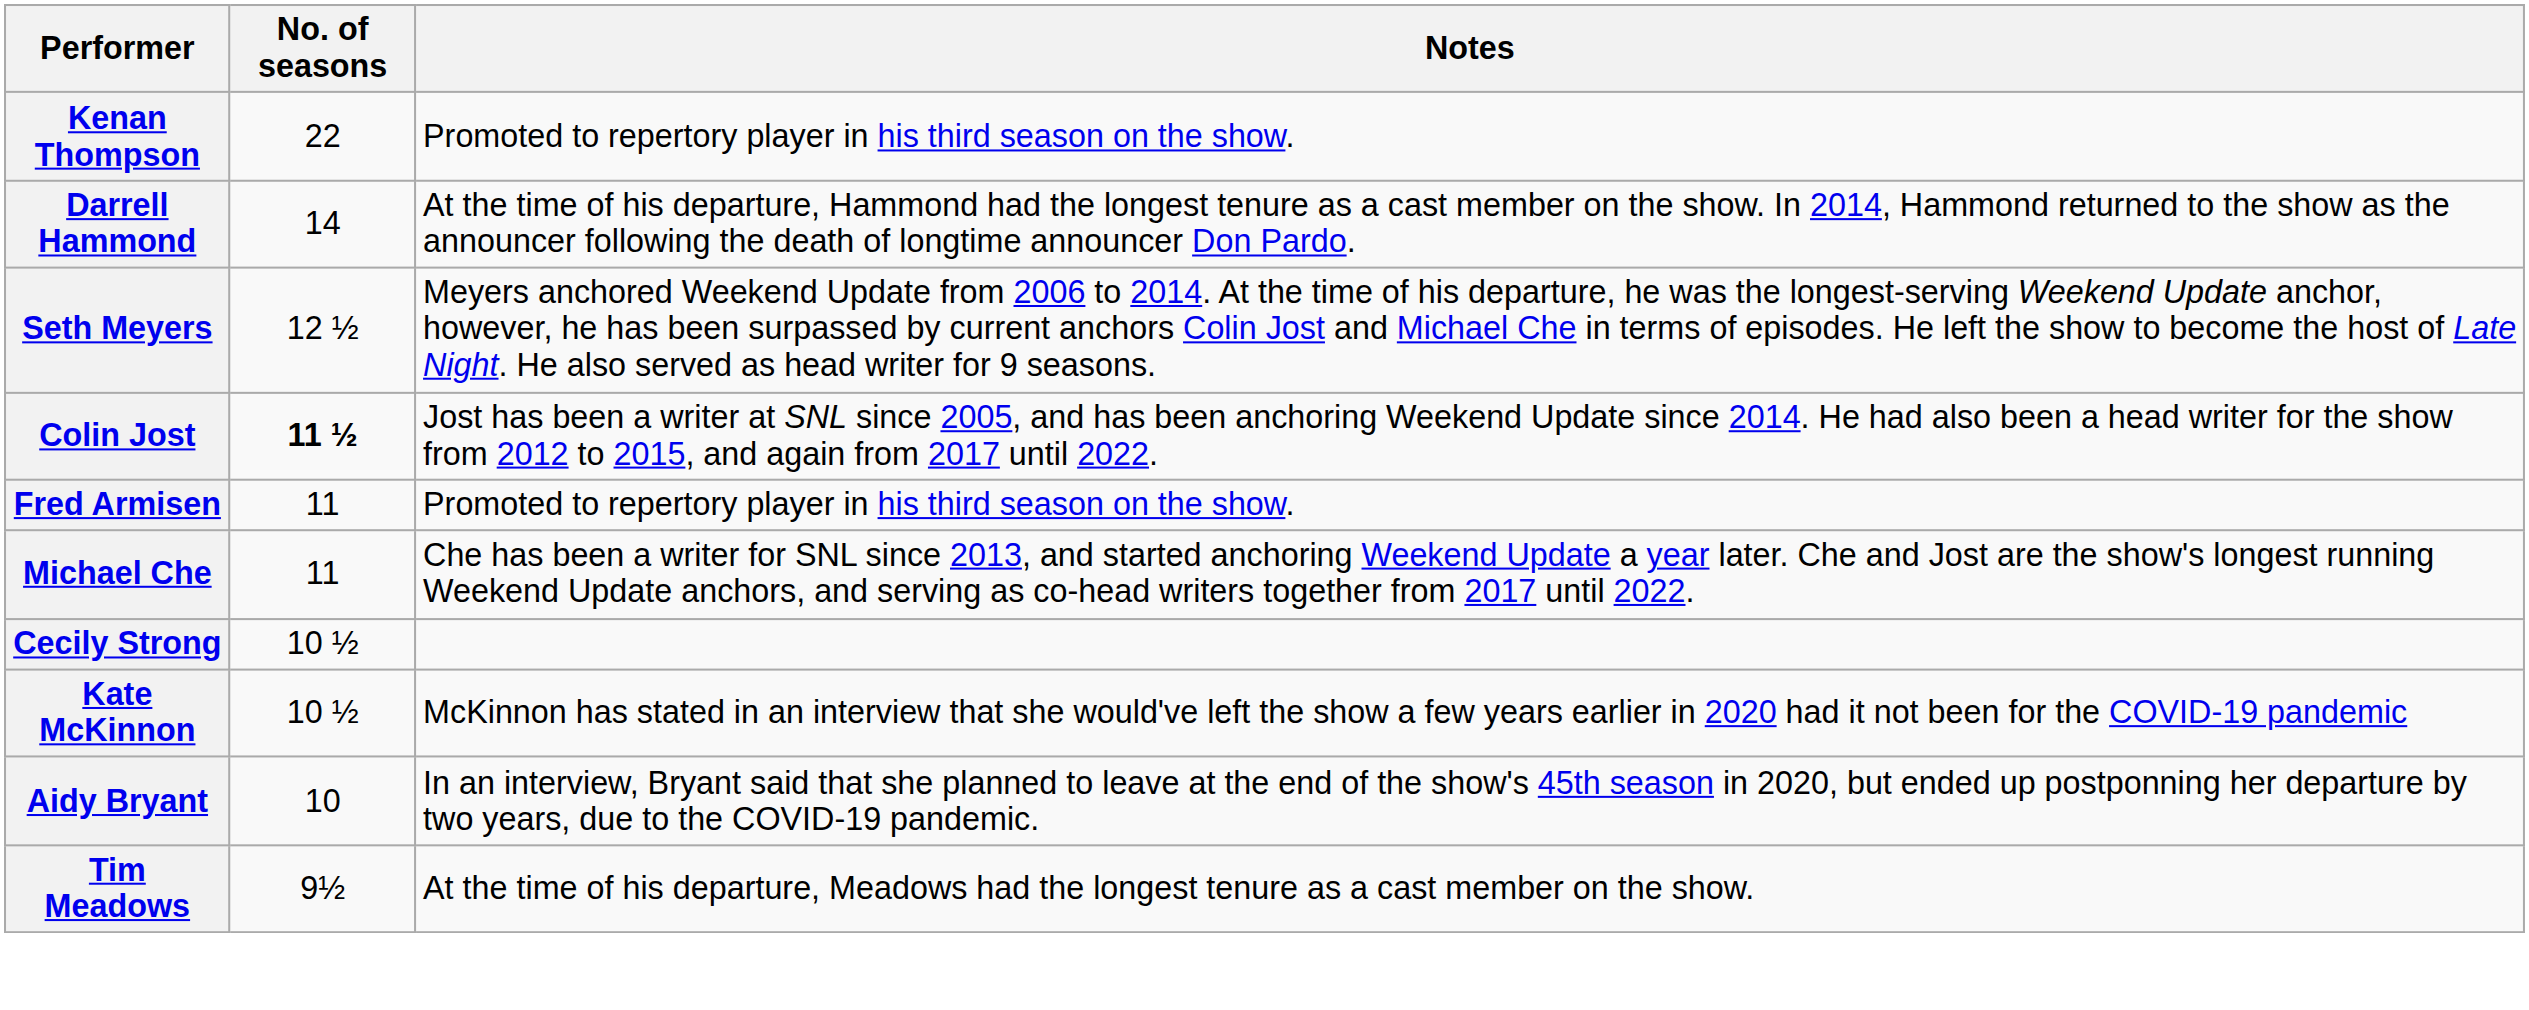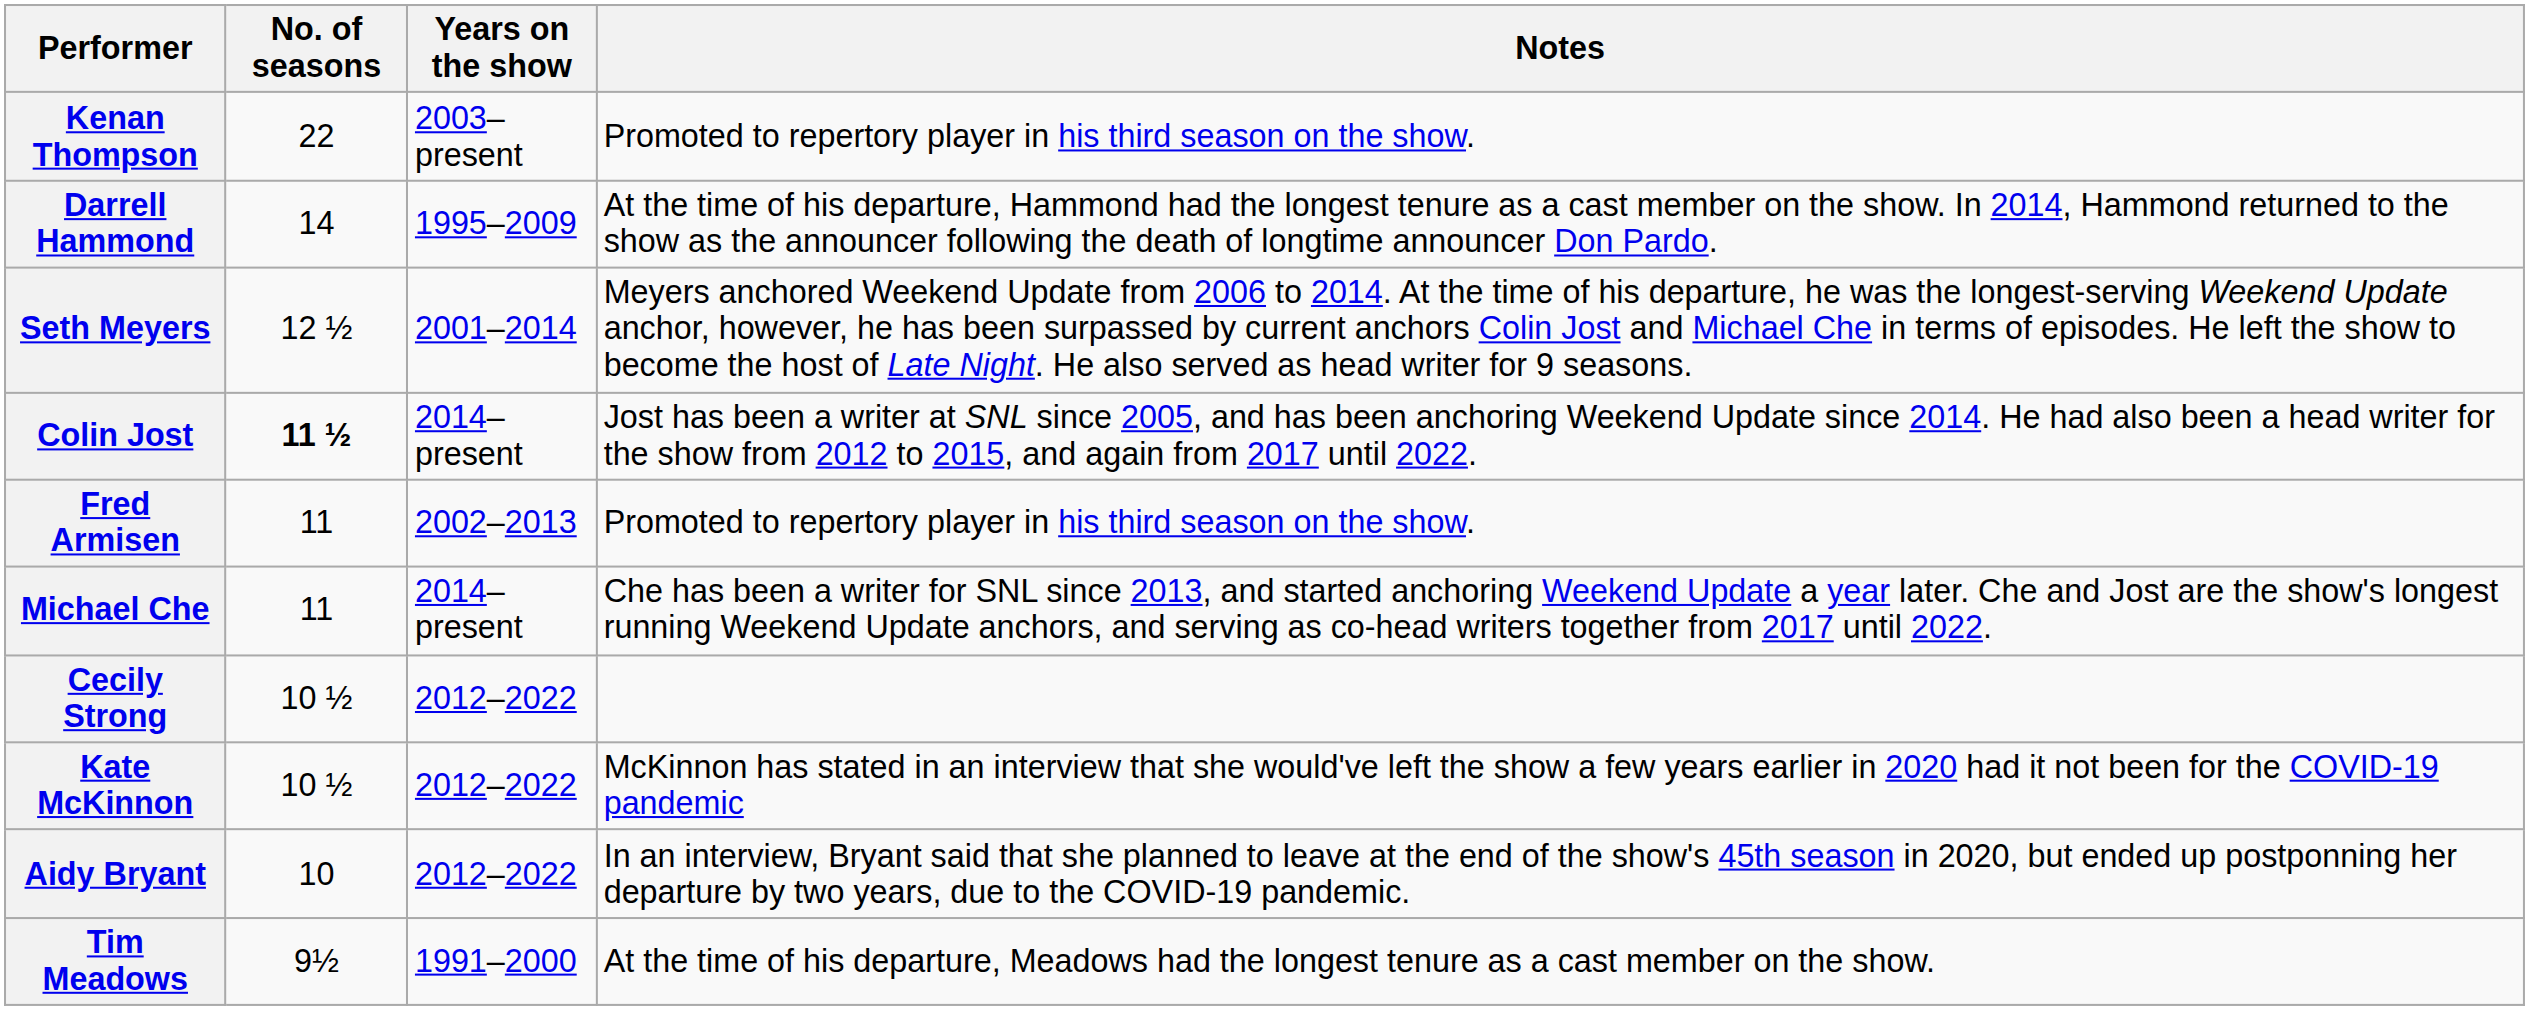 <table class="wikitable sortable">
 <tr>
 <th scope="col">Performer</th>
 <th scope="col">No. of seasons</th>
+<th scope="col">Years on the show</th>
 <th scope="col" class="unsortable">Notes</th>
 </tr>
 <tr>
 <th scope="row"><a href='#'>Kenan Thompson</a></th>
 <td style="text-align:center">22</td>
+<td><a href='#'>2003</a>–present</td>
 <td>Promoted to repertory player in <a href='#'>his third season on the show</a>.</td>
 </tr>
 <tr>
 <th scope="row"><a href='#'>Darrell Hammond</a></th>
 <td style="text-align:center">14</td>
+<td><a href='#'>1995</a>–<a href='#'>2009</a></td>
 <td>At the time of his departure, Hammond had the longest tenure as a cast member on the show. In <a href='#'>2014</a>, Hammond returned to the show as the announcer following the death of longtime announcer <a href='#'>Don Pardo</a>.</td>
 </tr>
 <tr>
 <th scope="row"><a href='#'>Seth Meyers</a></th>
 <td style="text-align:center">12 ½</td>
+<td><a href='#'>2001</a>–<a href='#'>2014</a></td>
 <td>Meyers anchored Weekend Update from <a href='#'>2006</a> to <a href='#'>2014</a>. At the time of his departure, he was the longest-serving <em>Weekend Update</em> anchor, however, he has been surpassed by current anchors <a href='#'>Colin Jost</a> and <a href='#'>Michael Che</a> in terms of episodes. He left the show to become the host of <em><a href='#'>Late Night</a></em>. He also served as head writer for 9 seasons.</td>
 </tr>
 <tr>
 <th scope="row"><a href='#'>Colin Jost</a></th>
 <td style="text-align:center"><strong>11 ½</strong></td>
+<td><a href='#'>2014</a>–present</td>
 <td>Jost has been a writer at <em>SNL</em> since <a href='#'>2005</a>, and has been anchoring Weekend Update since <a href='#'>2014</a>. He had also been a head writer for the show from <a href='#'>2012</a> to <a href='#'>2015</a>, and again from <a href='#'>2017</a> until <a href='#'>2022</a>.</td>
 </tr>
 <tr>
 <th scope="row"><a href='#'>Fred Armisen</a></th>
 <td style="text-align:center">11</td>
+<td><a href='#'>2002</a>–<a href='#'>2013</a></td>
 <td>Promoted to repertory player in <a href='#'>his third season on the show</a>.</td>
 </tr>
 <tr>
 <th scope="row"><a href='#'>Michael Che</a></th>
 <td style="text-align:center">11</td>
+<td><a href='#'>2014</a>–present</td>
 <td>Che has been a writer for SNL since <a href='#'>2013</a>, and started anchoring <a href='#'>Weekend Update</a> a <a href='#'>year</a> later. Che and Jost are the show's longest running Weekend Update anchors, and serving as co-head writers together from <a href='#'>2017</a> until <a href='#'>2022</a>.</td>
 </tr>
 <tr>
 <th scope="row"><a href='#'>Cecily Strong</a></th>
 <td style="text-align:center">10 ½</td>
+<td><a href='#'>2012</a>–<a href='#'>2022</a></td>
 <td></td>
 </tr>
 <tr>
 <th scope="row"><a href='#'>Kate McKinnon</a></th>
 <td style="text-align:center">10 ½</td>
+<td><a href='#'>2012</a>–<a href='#'>2022</a></td>
 <td>McKinnon has stated in an interview that she would've left the show a few years earlier in <a href='#'>2020</a> had it not been for the <a href='#'>COVID-19 pandemic</a></td>
 </tr>
 <tr>
 <th scope="row"><a href='#'>Aidy Bryant</a></th>
 <td style="text-align:center">10</td>
+<td><a href='#'>2012</a>–<a href='#'>2022</a></td>
 <td>In an interview, Bryant said that she planned to leave at the end of the show's <a href='#'>45th season</a> in 2020, but ended up postponning her departure by two years, due to the COVID-19 pandemic.</td>
 </tr>
 <tr>
 <th scope="row"><a href='#'>Tim Meadows</a></th>
 <td style="text-align:center">9½</td>
+<td><a href='#'>1991</a>–<a href='#'>2000</a></td>
 <td>At the time of his departure, Meadows had the longest tenure as a cast member on the show.</td>
 </tr>
 </table>
